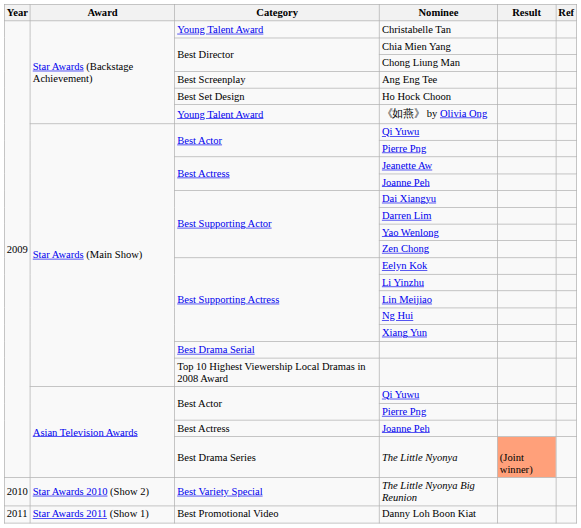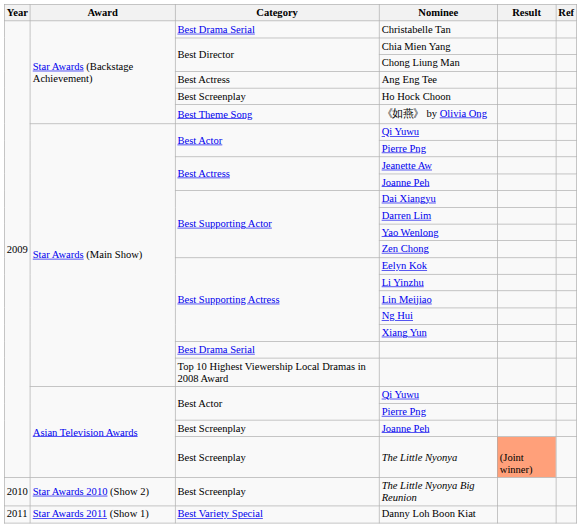 <table class="wikitable">
 <tr>
 <th>Year</th>
 <th>Award</th>
 <th>Category</th>
 <th>Nominee</th>
 <th>Result</th>
 <th>Ref</th>
 </tr>
 <tr>
 <td rowspan="25">2009</td>
 <td rowspan="6"><a href='#'>Star Awards</a>  (Backstage Achievement)</td>
-<td><a href='#'>Young Talent Award</a></td>
+<td><a href='#'>Best Drama Serial</a></td>
 <td>Christabelle Tan</td>
 <td></td>
 <td></td>
 </tr>
 <tr>
 <td rowspan="2">Best Director</td>
 <td>Chia Mien Yang</td>
 <td></td>
 <td></td>
 </tr>
 <tr>
 <td>Chong Liung Man</td>
 <td></td>
 <td></td>
 </tr>
 <tr>
-<td>Best Screenplay</td>
+<td>Best Actress</td>
 <td>Ang Eng Tee</td>
 <td></td>
 <td></td>
 </tr>
 <tr>
-<td>Best Set Design</td>
+<td>Best Screenplay</td>
 <td>Ho Hock Choon</td>
 <td></td>
 <td></td>
 </tr>
 <tr>
-<td><a href='#'>Young Talent Award</a></td>
+<td><a href='#'>Best Theme Song</a></td>
 <td>《如燕》 by <a href='#'>Olivia Ong</a></td>
 <td></td>
 <td></td>
 </tr>
 <tr>
 <td rowspan="15"><a href='#'>Star Awards</a> (Main Show)</td>
 <td rowspan="2"><a href='#'>Best Actor</a></td>
 <td><a href='#'>Qi Yuwu</a></td>
 <td></td>
 <td></td>
 </tr>
 <tr>
 <td><a href='#'>Pierre Png</a></td>
 <td></td>
 <td></td>
 </tr>
 <tr>
 <td rowspan="2"><a href='#'>Best Actress</a></td>
 <td><a href='#'>Jeanette Aw</a></td>
 <td></td>
 <td></td>
 </tr>
 <tr>
 <td><a href='#'>Joanne Peh</a></td>
 <td></td>
 <td></td>
 </tr>
 <tr>
 <td rowspan="4"><a href='#'>Best Supporting Actor</a></td>
 <td><a href='#'>Dai Xiangyu</a></td>
 <td></td>
 <td></td>
 </tr>
 <tr>
 <td><a href='#'>Darren Lim</a></td>
 <td></td>
 <td></td>
 </tr>
 <tr>
 <td><a href='#'>Yao Wenlong</a></td>
 <td></td>
 <td></td>
 </tr>
 <tr>
 <td><a href='#'>Zen Chong</a></td>
 <td></td>
 <td></td>
 </tr>
 <tr>
 <td rowspan="5"><a href='#'>Best Supporting Actress</a></td>
 <td><a href='#'>Eelyn Kok</a></td>
 <td></td>
 <td></td>
 </tr>
 <tr>
 <td><a href='#'>Li Yinzhu</a></td>
 <td></td>
 <td></td>
 </tr>
 <tr>
 <td><a href='#'>Lin Meijiao</a></td>
 <td></td>
 <td></td>
 </tr>
 <tr>
 <td><a href='#'>Ng Hui</a></td>
 <td></td>
 <td></td>
 </tr>
 <tr>
 <td><a href='#'>Xiang Yun</a></td>
 <td></td>
 <td></td>
 </tr>
 <tr>
 <td><a href='#'>Best Drama Serial</a></td>
 <td></td>
 <td></td>
 <td></td>
 </tr>
 <tr>
 <td>Top 10 Highest Viewership Local Dramas in 2008 Award</td>
 <td></td>
 <td></td>
 <td></td>
 </tr>
 <tr>
 <td rowspan="4"><a href='#'>Asian Television Awards</a></td>
 <td rowspan="2">Best Actor</td>
 <td><a href='#'>Qi Yuwu</a></td>
 <td></td>
 <td></td>
 </tr>
 <tr>
 <td><a href='#'>Pierre Png</a></td>
 <td></td>
 <td></td>
 </tr>
 <tr>
-<td>Best Actress</td>
+<td>Best Screenplay</td>
 <td><a href='#'>Joanne Peh</a></td>
 <td></td>
 <td></td>
 </tr>
 <tr>
-<td>Best Drama Series</td>
+<td>Best Screenplay</td>
 <td><em>The Little Nyonya</em></td>
 <td style="background: lightsalmon;"><br>(Joint winner)</td>
 <td></td>
 </tr>
 <tr>
 <td>2010</td>
 <td><a href='#'>Star Awards 2010</a> (Show 2)</td>
-<td><a href='#'>Best Variety Special</a></td>
+<td>Best Screenplay</td>
 <td><em>The Little Nyonya Big Reunion</em></td>
 <td></td>
 <td></td>
 </tr>
 <tr>
 <td>2011</td>
 <td><a href='#'>Star Awards 2011</a> (Show 1)</td>
-<td>Best Promotional Video</td>
+<td><a href='#'>Best Variety Special</a></td>
 <td>Danny Loh Boon Kiat</td>
 <td></td>
 <td></td>
 </tr>
 </table>
